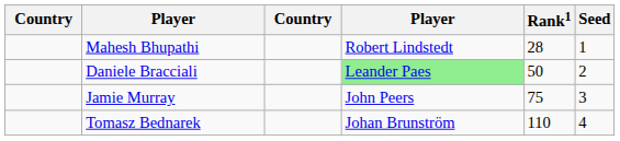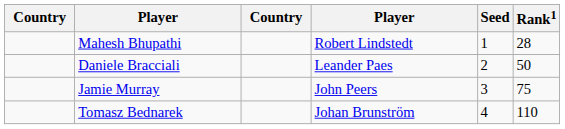 <table class="sortable wikitable">
 <tr>
 <th width="70">Country</th>
 <th width="175">Player</th>
 <th width="70">Country</th>
 <th width="175">Player</th>
+<th>Seed</th>
 <th>Rank<sup>1</sup></th>
-<th>Seed</th>
 </tr>
 <tr>
 <td></td>
 <td><a href='#'>Mahesh Bhupathi</a></td>
 <td></td>
 <td><a href='#'>Robert Lindstedt</a></td>
+<td>1</td>
 <td>28</td>
-<td>1</td>
 </tr>
 <tr>
 <td></td>
 <td><a href='#'>Daniele Bracciali</a></td>
 <td></td>
-<td style="background: lightgreen;"><a href='#'>Leander Paes</a></td>
+<td><a href='#'>Leander Paes</a></td>
+<td>2</td>
 <td>50</td>
-<td>2</td>
 </tr>
 <tr>
 <td></td>
 <td><a href='#'>Jamie Murray</a></td>
 <td></td>
 <td><a href='#'>John Peers</a></td>
+<td>3</td>
 <td>75</td>
-<td>3</td>
 </tr>
 <tr>
 <td></td>
 <td><a href='#'>Tomasz Bednarek</a></td>
 <td></td>
 <td><a href='#'>Johan Brunström</a></td>
+<td>4</td>
 <td>110</td>
-<td>4</td>
 </tr>
 </table>
